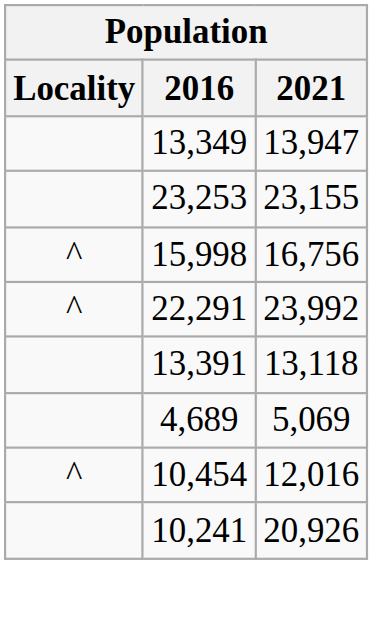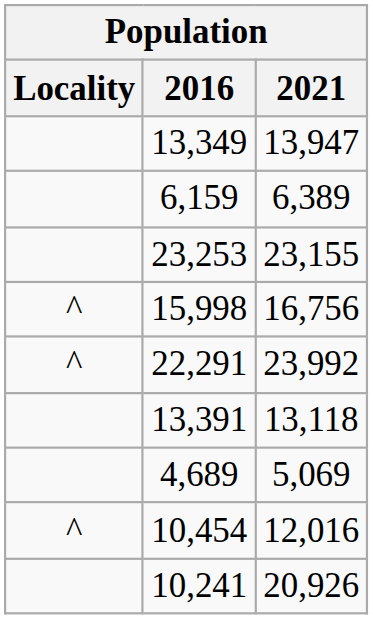 <table class="wikitable sortable" style="text-align:center;">
 <tr>
 <th colspan="3" style="text-align:center;  font-weight:bold">Population</th>
 </tr>
 <tr>
 <th style="text-align:center; background:  font-weight:bold">Locality</th>
 <th style="text-align:center; background:  font-weight:bold"><strong>2016</strong></th>
 <th style="text-align:center; background:  font-weight:bold"><strong>2021</strong></th>
 </tr>
 <tr>
 <td></td>
 <td>13,349</td>
 <td>13,947</td>
+</tr>
+<tr>
+<td></td>
+<td>6,159</td>
+<td>6,389</td>
 </tr>
 <tr>
 <td></td>
 <td>23,253</td>
 <td>23,155</td>
 </tr>
 <tr>
 <td>^</td>
 <td>15,998</td>
 <td>16,756</td>
 </tr>
 <tr>
 <td>^</td>
 <td>22,291</td>
 <td>23,992</td>
 </tr>
 <tr>
 <td></td>
 <td>13,391</td>
 <td>13,118</td>
 </tr>
 <tr>
 <td></td>
 <td>4,689</td>
 <td>5,069</td>
 </tr>
 <tr>
 <td>^</td>
 <td>10,454</td>
 <td>12,016</td>
 </tr>
 <tr>
 <td></td>
 <td>10,241</td>
 <td>20,926</td>
 </tr>
 </table>
